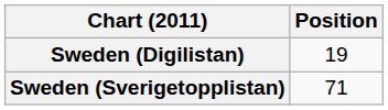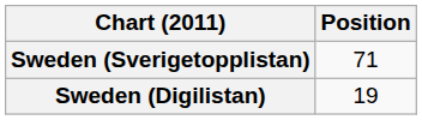 <table class="wikitable plainrowheaders sortable" style="text-align:center;">
 <tr>
 <th scope="col">Chart (2011)</th>
 <th scope="col">Position</th>
 </tr>
 <tr>
+<th scope="row">Sweden (Sverigetopplistan)</th>
+<td>71</td>
+</tr>
+<tr>
 <th scope="row">Sweden (Digilistan)</th>
 <td>19</td>
 </tr>
-<tr>
-<th scope="row">Sweden (Sverigetopplistan)</th>
-<td>71</td>
-</tr>
 </table>
